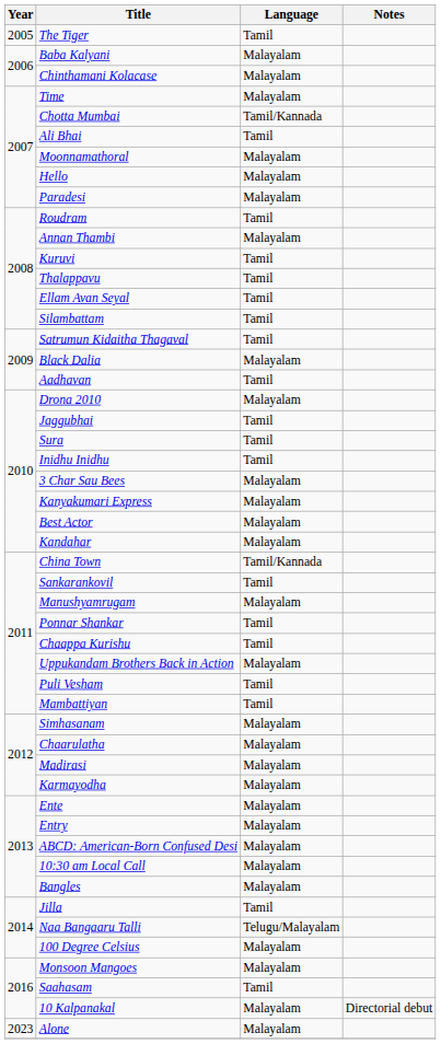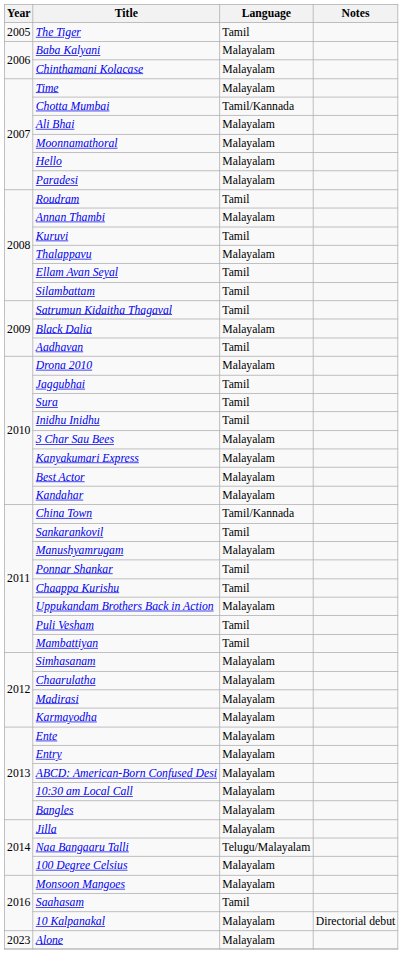 <table class="wikitable sortable">
 <tr>
 <th>Year</th>
 <th>Title</th>
 <th>Language</th>
 <th>Notes</th>
 </tr>
 <tr>
 <td>2005</td>
 <td><em><a href='#'>The Tiger</a></em></td>
 <td>Tamil</td>
 <td></td>
 </tr>
 <tr>
 <td rowspan="2">2006</td>
 <td><em><a href='#'>Baba Kalyani</a></em></td>
 <td>Malayalam</td>
 <td></td>
 </tr>
 <tr>
 <td><em><a href='#'>Chinthamani Kolacase</a></em></td>
 <td>Malayalam</td>
 <td></td>
 </tr>
 <tr>
 <td rowspan="6">2007</td>
 <td><em><a href='#'>Time</a></em></td>
 <td>Malayalam</td>
 <td></td>
 </tr>
 <tr>
 <td><em><a href='#'>Chotta Mumbai</a></em></td>
 <td>Tamil/Kannada</td>
 <td></td>
 </tr>
 <tr>
 <td><em><a href='#'>Ali Bhai</a></em></td>
-<td>Tamil</td>
+<td>Malayalam</td>
 <td></td>
 </tr>
 <tr>
 <td><em><a href='#'>Moonnamathoral</a></em></td>
 <td>Malayalam</td>
 <td></td>
 </tr>
 <tr>
 <td><em><a href='#'>Hello</a></em></td>
 <td>Malayalam</td>
 <td></td>
 </tr>
 <tr>
 <td><em><a href='#'>Paradesi</a></em></td>
 <td>Malayalam</td>
 <td></td>
 </tr>
 <tr>
 <td rowspan="6">2008</td>
 <td><em><a href='#'>Roudram</a></em></td>
 <td>Tamil</td>
 <td></td>
 </tr>
 <tr>
 <td><em><a href='#'>Annan Thambi</a></em></td>
 <td>Malayalam</td>
 <td></td>
 </tr>
 <tr>
 <td><em><a href='#'>Kuruvi</a></em></td>
 <td>Tamil</td>
 <td></td>
 </tr>
 <tr>
 <td><em><a href='#'>Thalappavu</a></em></td>
-<td>Tamil</td>
+<td>Malayalam</td>
 <td></td>
 </tr>
 <tr>
 <td><em><a href='#'>Ellam Avan Seyal</a></em></td>
 <td>Tamil</td>
 <td></td>
 </tr>
 <tr>
 <td><em><a href='#'>Silambattam</a></em></td>
 <td>Tamil</td>
 <td></td>
 </tr>
 <tr>
 <td rowspan="3">2009</td>
 <td><em><a href='#'>Satrumun Kidaitha Thagaval</a></em></td>
 <td>Tamil</td>
 <td></td>
 </tr>
 <tr>
 <td><em><a href='#'>Black Dalia</a></em></td>
 <td>Malayalam</td>
 <td></td>
 </tr>
 <tr>
 <td><em><a href='#'>Aadhavan</a></em></td>
 <td>Tamil</td>
 <td></td>
 </tr>
 <tr>
 <td rowspan="8">2010</td>
 <td><em><a href='#'>Drona 2010</a></em></td>
 <td>Malayalam</td>
 <td></td>
 </tr>
 <tr>
 <td><em><a href='#'>Jaggubhai</a></em></td>
 <td>Tamil</td>
 <td></td>
 </tr>
 <tr>
 <td><em><a href='#'>Sura</a></em></td>
 <td>Tamil</td>
 <td></td>
 </tr>
 <tr>
 <td><em><a href='#'>Inidhu Inidhu</a></em></td>
 <td>Tamil</td>
 <td></td>
 </tr>
 <tr>
 <td><em><a href='#'>3 Char Sau Bees</a></em></td>
 <td>Malayalam</td>
 <td></td>
 </tr>
 <tr>
 <td><em><a href='#'>Kanyakumari Express</a></em></td>
 <td>Malayalam</td>
 <td></td>
 </tr>
 <tr>
 <td><em><a href='#'>Best Actor</a></em></td>
 <td>Malayalam</td>
 <td></td>
 </tr>
 <tr>
 <td><em><a href='#'>Kandahar</a></em></td>
 <td>Malayalam</td>
 <td></td>
 </tr>
 <tr>
 <td rowspan="8">2011</td>
 <td><em><a href='#'>China Town</a></em></td>
 <td>Tamil/Kannada</td>
 <td></td>
 </tr>
 <tr>
 <td><em><a href='#'>Sankarankovil</a></em></td>
 <td>Tamil</td>
 <td></td>
 </tr>
 <tr>
 <td><em><a href='#'>Manushyamrugam</a></em></td>
 <td>Malayalam</td>
 <td></td>
 </tr>
 <tr>
 <td><em><a href='#'>Ponnar Shankar</a></em></td>
 <td>Tamil</td>
 <td></td>
 </tr>
 <tr>
 <td><em><a href='#'>Chaappa Kurishu</a></em></td>
 <td>Tamil</td>
 <td></td>
 </tr>
 <tr>
 <td><em><a href='#'>Uppukandam Brothers Back in Action</a></em></td>
 <td>Malayalam</td>
 <td></td>
 </tr>
 <tr>
 <td><em><a href='#'>Puli Vesham</a></em></td>
 <td>Tamil</td>
 <td></td>
 </tr>
 <tr>
 <td><em><a href='#'>Mambattiyan</a></em></td>
 <td>Tamil</td>
 <td></td>
 </tr>
 <tr>
 <td rowspan="4">2012</td>
 <td><em><a href='#'>Simhasanam</a></em></td>
 <td>Malayalam</td>
 <td></td>
 </tr>
 <tr>
 <td><em><a href='#'>Chaarulatha</a></em></td>
 <td>Malayalam</td>
 <td></td>
 </tr>
 <tr>
 <td><em><a href='#'>Madirasi</a></em></td>
 <td>Malayalam</td>
 <td></td>
 </tr>
 <tr>
 <td><em><a href='#'>Karmayodha</a></em></td>
 <td>Malayalam</td>
 <td></td>
 </tr>
 <tr>
 <td rowspan="5">2013</td>
 <td><em><a href='#'>Ente</a></em></td>
 <td>Malayalam</td>
 <td></td>
 </tr>
 <tr>
 <td><em><a href='#'>Entry</a></em></td>
 <td>Malayalam</td>
 <td></td>
 </tr>
 <tr>
 <td><em><a href='#'>ABCD: American-Born Confused Desi</a></em></td>
 <td>Malayalam</td>
 <td></td>
 </tr>
 <tr>
 <td><em><a href='#'>10:30 am Local Call</a></em></td>
 <td>Malayalam</td>
 <td></td>
 </tr>
 <tr>
 <td><em><a href='#'>Bangles</a></em></td>
 <td>Malayalam</td>
 <td></td>
 </tr>
 <tr>
 <td rowspan="3">2014</td>
 <td><em><a href='#'>Jilla</a></em></td>
-<td>Tamil</td>
+<td>Malayalam</td>
 <td></td>
 </tr>
 <tr>
 <td><em><a href='#'>Naa Bangaaru Talli</a></em></td>
 <td>Telugu/Malayalam</td>
 <td></td>
 </tr>
 <tr>
 <td><em><a href='#'>100 Degree Celsius</a></em></td>
 <td>Malayalam</td>
 <td></td>
 </tr>
 <tr>
 <td rowspan="3">2016</td>
 <td><em><a href='#'>Monsoon Mangoes</a></em></td>
 <td>Malayalam</td>
 <td></td>
 </tr>
 <tr>
 <td><em><a href='#'>Saahasam</a></em></td>
 <td>Tamil</td>
 <td></td>
 </tr>
 <tr>
 <td><em><a href='#'>10 Kalpanakal</a></em></td>
 <td>Malayalam</td>
 <td>Directorial debut</td>
 </tr>
 <tr>
 <td rowspan="1">2023</td>
 <td><em><a href='#'>Alone</a></em></td>
 <td>Malayalam</td>
 <td></td>
 </tr>
 <tr>
 </tr>
 </table>
